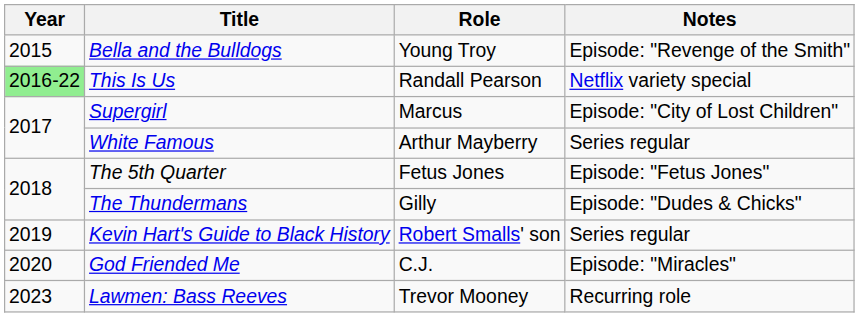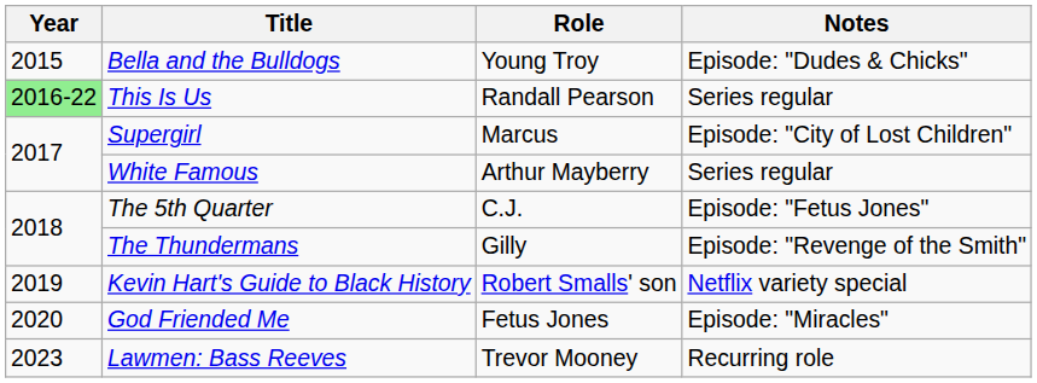 <table class="wikitable sortable">
 <tr>
 <th>Year</th>
 <th>Title</th>
 <th>Role</th>
 <th class="unsortable">Notes</th>
 </tr>
 <tr>
 <td>2015</td>
 <td><em><a href='#'>Bella and the Bulldogs</a></em></td>
 <td>Young Troy</td>
-<td>Episode: "Revenge of the Smith"</td>
+<td>Episode: "Dudes & Chicks"</td>
 </tr>
 <tr>
 <td style="background: lightgreen;">2016-22</td>
 <td><em><a href='#'>This Is Us</a></em></td>
 <td>Randall Pearson</td>
-<td><a href='#'>Netflix</a> variety special</td>
+<td>Series regular</td>
 </tr>
 <tr>
 <td rowspan="2">2017</td>
 <td><em><a href='#'>Supergirl</a></em></td>
 <td>Marcus</td>
 <td>Episode: "City of Lost Children"</td>
 </tr>
 <tr>
 <td><em><a href='#'>White Famous</a></em></td>
 <td>Arthur Mayberry</td>
 <td>Series regular</td>
 </tr>
 <tr>
 <td rowspan="2">2018</td>
 <td><em>The 5th Quarter</em></td>
-<td>Fetus Jones</td>
+<td>C.J.</td>
 <td>Episode: "Fetus Jones"</td>
 </tr>
 <tr>
 <td><em><a href='#'>The Thundermans</a></em></td>
 <td>Gilly</td>
-<td>Episode: "Dudes & Chicks"</td>
+<td>Episode: "Revenge of the Smith"</td>
 </tr>
 <tr>
 <td>2019</td>
 <td><em><a href='#'>Kevin Hart's Guide to Black History</a></em></td>
 <td><a href='#'>Robert Smalls</a>' son</td>
-<td>Series regular</td>
+<td><a href='#'>Netflix</a> variety special</td>
 </tr>
 <tr>
 <td>2020</td>
 <td><em><a href='#'>God Friended Me</a></em></td>
-<td>C.J.</td>
+<td>Fetus Jones</td>
 <td>Episode: "Miracles"</td>
 </tr>
 <tr>
 <td>2023</td>
 <td><em><a href='#'>Lawmen: Bass Reeves</a></em></td>
 <td>Trevor Mooney</td>
 <td>Recurring role</td>
 </tr>
 </table>
